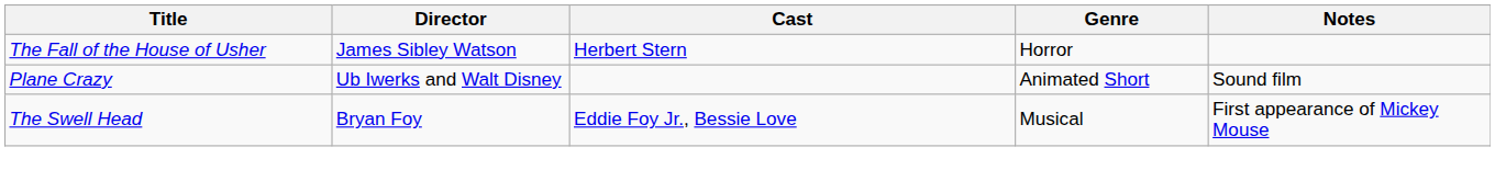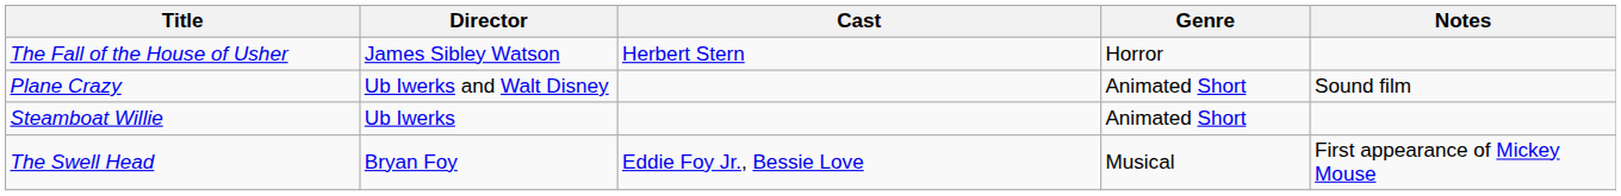 <table class="wikitable" style="width:100%;">
 <tr>
 <th style="width:22%;">Title</th>
 <th style="width:16%;">Director</th>
 <th style="width:30%;">Cast</th>
 <th style="width:13%;">Genre</th>
 <th style="width:19%;">Notes</th>
 </tr>
 <tr>
 <td><em><a href='#'>The Fall of the House of Usher</a></em></td>
 <td><a href='#'>James Sibley Watson</a></td>
 <td><a href='#'>Herbert Stern</a></td>
 <td>Horror</td>
 <td></td>
 </tr>
 <tr>
 <td><em><a href='#'>Plane Crazy</a></em></td>
 <td><a href='#'>Ub Iwerks</a> and <a href='#'>Walt Disney</a></td>
 <td></td>
 <td>Animated <a href='#'>Short</a></td>
 <td>Sound film</td>
 </tr>
 <tr>
+<td><em><a href='#'>Steamboat Willie</a></em></td>
+<td><a href='#'>Ub Iwerks</a></td>
+<td></td>
+<td>Animated <a href='#'>Short</a></td>
+<td></td>
+</tr>
+<tr>
 <td data-sort-value="Swell Head, The"><em><a href='#'>The Swell Head</a></em></td>
 <td><a href='#'>Bryan Foy</a></td>
 <td><a href='#'>Eddie Foy Jr.</a>, <a href='#'>Bessie Love</a></td>
 <td>Musical</td>
 <td>First appearance of <a href='#'>Mickey Mouse</a></td>
 </tr>
 </table>
